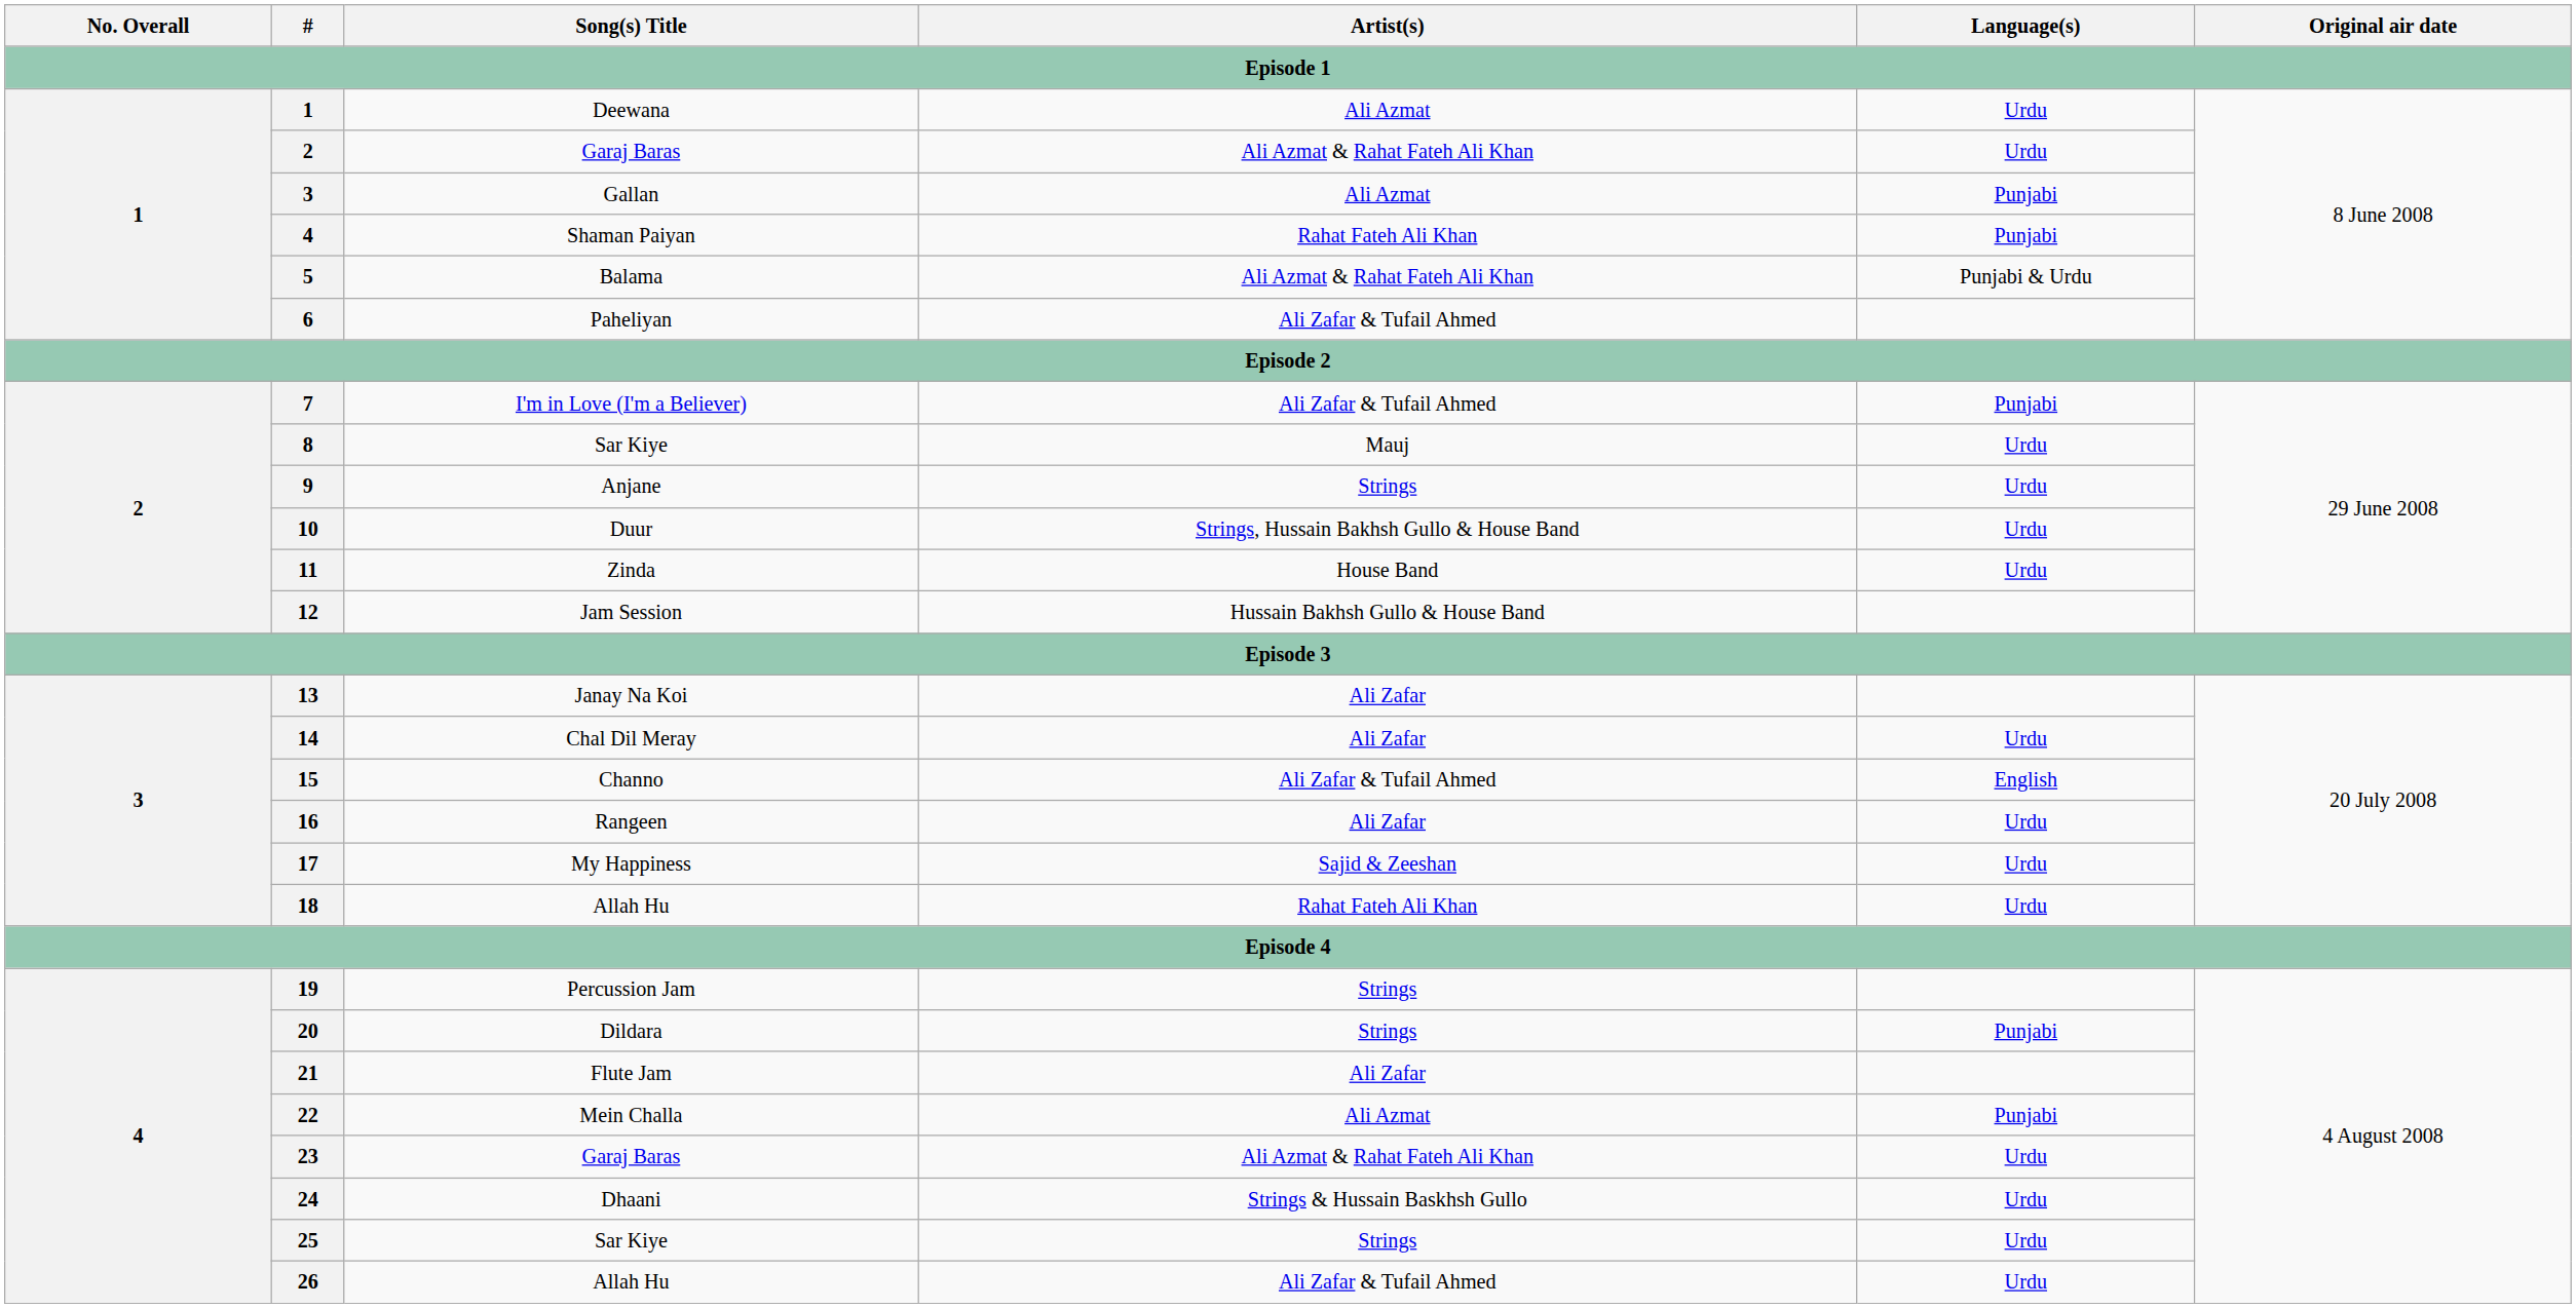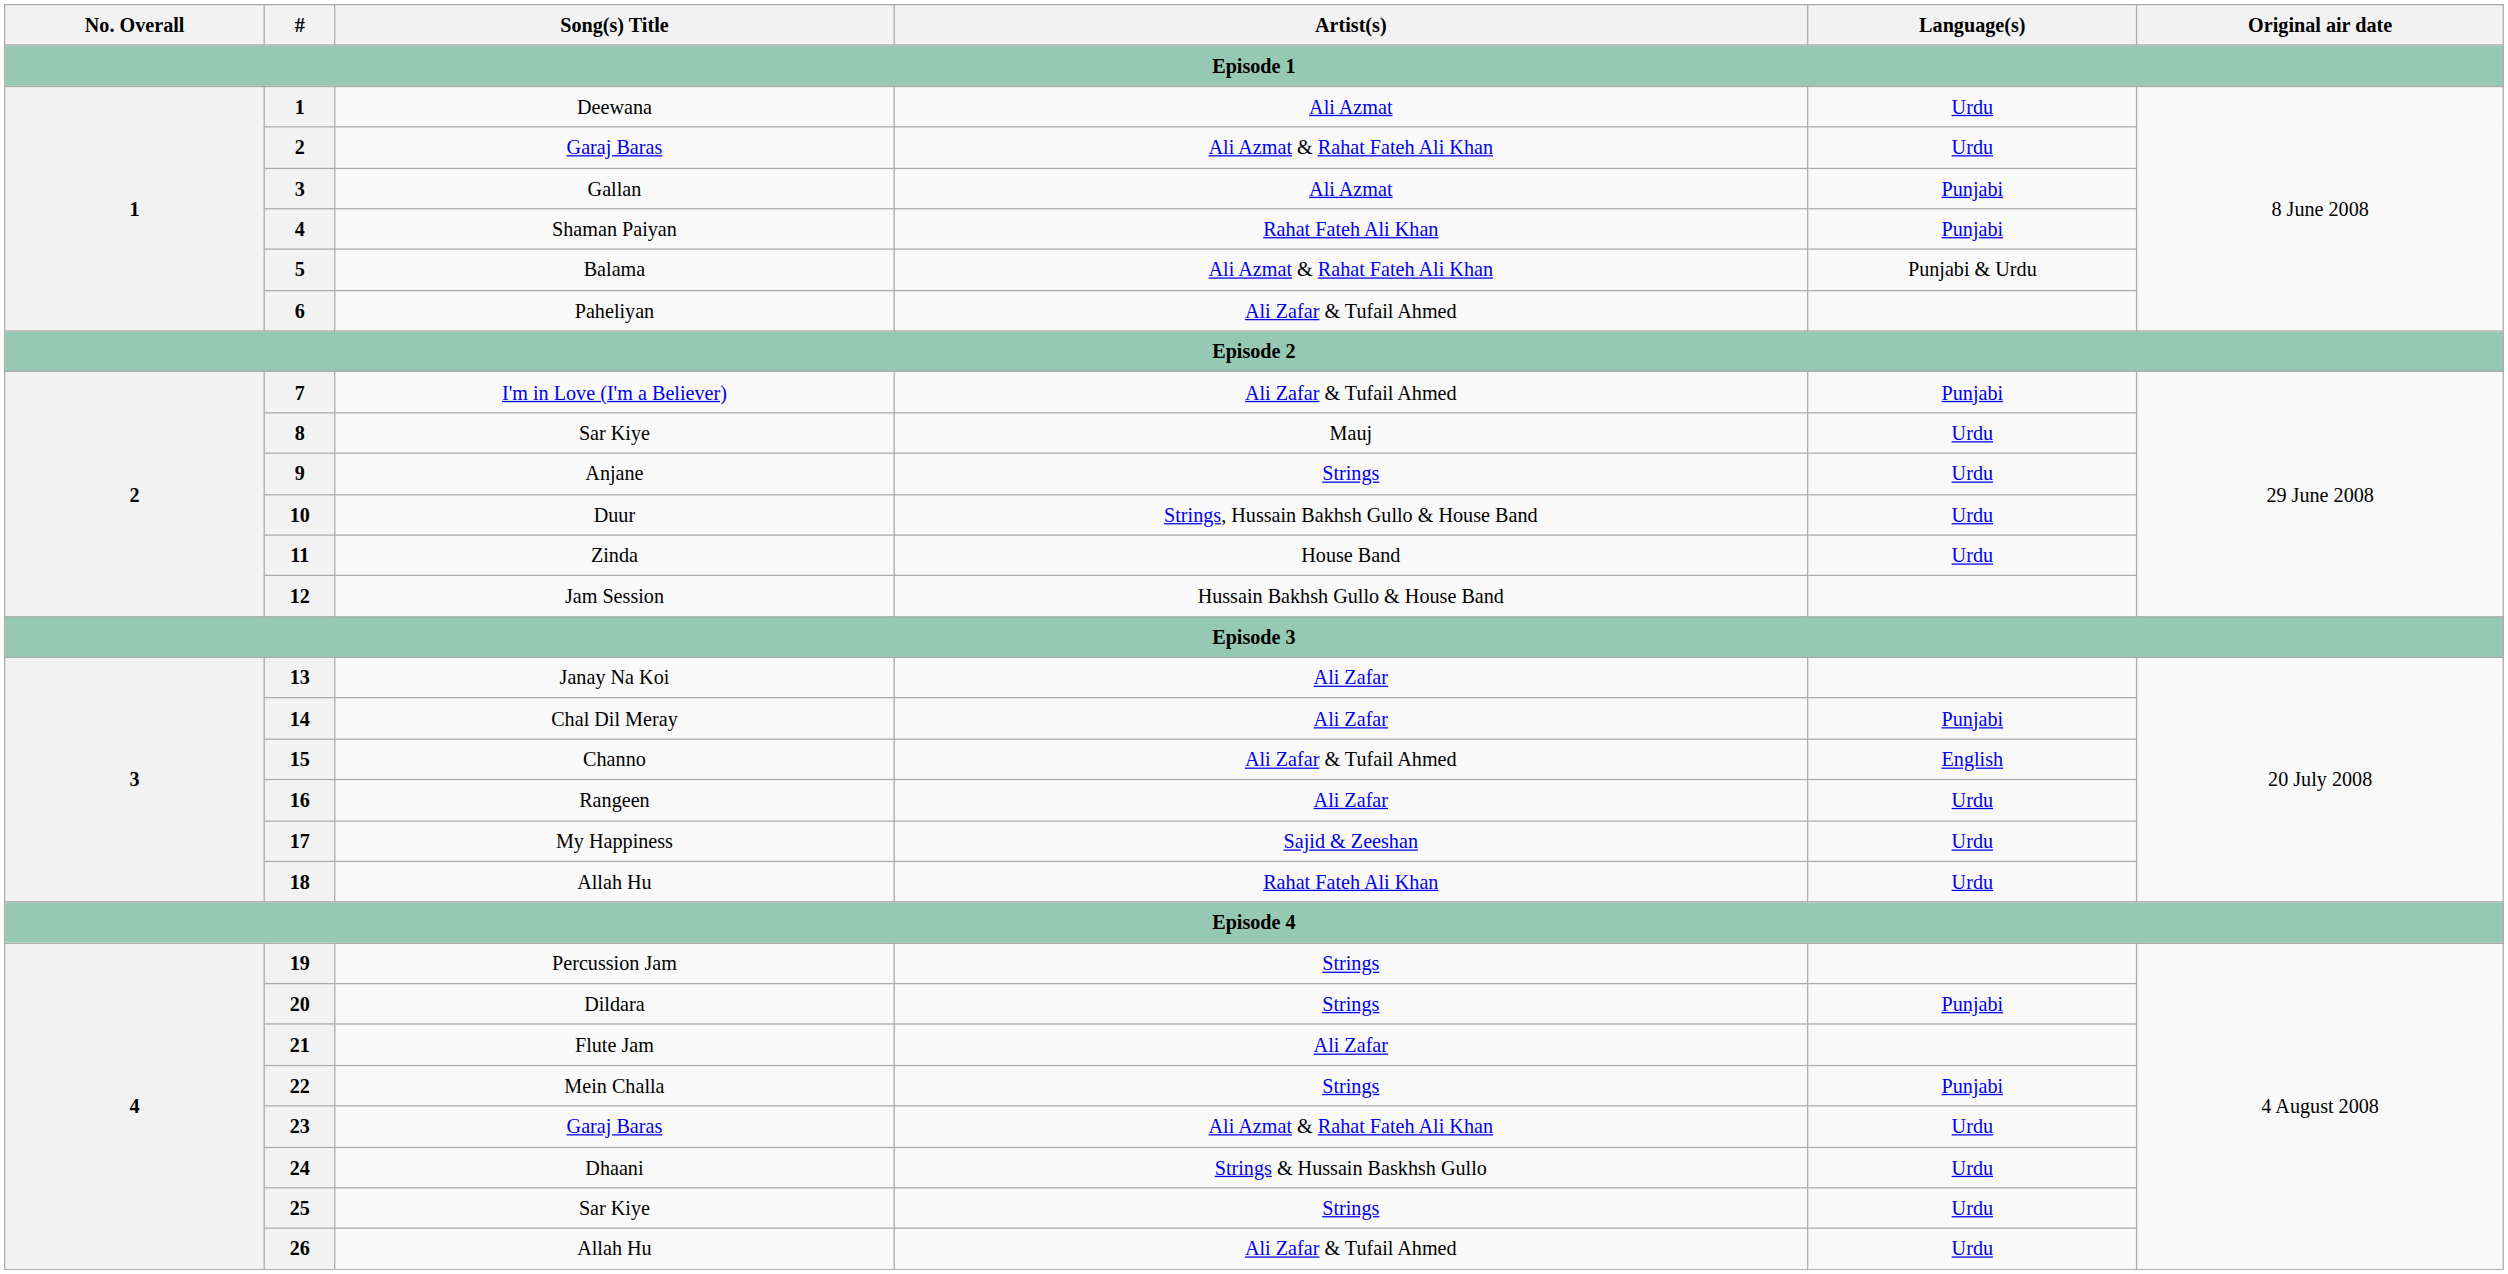 <table class="wikitable" style="text-align:center; font-size:100%; line-height:25px; width:100%;">
 <tr>
 <th>No. Overall</th>
 <th>#</th>
 <th>Song(s) Title</th>
 <th>Artist(s)</th>
 <th>Language(s)</th>
 <th>Original air date</th>
 </tr>
 <tr>
 <th colspan="6" style="background:#96C9B3;color:black">Episode 1</th>
 </tr>
 <tr>
 <th rowspan="6">1</th>
 <th>1</th>
 <td>Deewana</td>
 <td><a href='#'>Ali Azmat</a></td>
 <td><a href='#'>Urdu</a></td>
 <td rowspan="6">8 June 2008</td>
 </tr>
 <tr>
 <th>2</th>
 <td><a href='#'>Garaj Baras</a></td>
 <td><a href='#'>Ali Azmat</a> & <a href='#'>Rahat Fateh Ali Khan</a></td>
 <td><a href='#'>Urdu</a></td>
 </tr>
 <tr>
 <th>3</th>
 <td>Gallan</td>
 <td><a href='#'>Ali Azmat</a></td>
 <td><a href='#'>Punjabi</a></td>
 </tr>
 <tr>
 <th>4</th>
 <td>Shaman Paiyan</td>
 <td><a href='#'>Rahat Fateh Ali Khan</a></td>
 <td><a href='#'>Punjabi</a></td>
 </tr>
 <tr>
 <th>5</th>
 <td>Balama</td>
 <td><a href='#'>Ali Azmat</a> & <a href='#'>Rahat Fateh Ali Khan</a></td>
 <td>Punjabi & Urdu</td>
 </tr>
 <tr>
 <th>6</th>
 <td>Paheliyan</td>
 <td><a href='#'>Ali Zafar</a> & Tufail Ahmed</td>
 <td></td>
 </tr>
 <tr>
 <th colspan="6" style="background:#96C9B3;color:black">Episode 2</th>
 </tr>
 <tr>
 <th rowspan="6">2</th>
 <th>7</th>
 <td><a href='#'>I'm in Love (I'm a Believer)</a></td>
 <td><a href='#'>Ali Zafar</a> & Tufail Ahmed</td>
 <td><a href='#'>Punjabi</a></td>
 <td rowspan="6">29 June 2008</td>
 </tr>
 <tr>
 <th>8</th>
 <td>Sar Kiye</td>
 <td>Mauj</td>
 <td><a href='#'>Urdu</a></td>
 </tr>
 <tr>
 <th>9</th>
 <td>Anjane</td>
 <td><a href='#'>Strings</a></td>
 <td><a href='#'>Urdu</a></td>
 </tr>
 <tr>
 <th>10</th>
 <td>Duur</td>
 <td><a href='#'>Strings</a>, Hussain Bakhsh Gullo & House Band</td>
 <td><a href='#'>Urdu</a></td>
 </tr>
 <tr>
 <th>11</th>
 <td>Zinda</td>
 <td>House Band</td>
 <td><a href='#'>Urdu</a></td>
 </tr>
 <tr>
 <th>12</th>
 <td>Jam Session</td>
 <td>Hussain Bakhsh Gullo & House Band</td>
 <td></td>
 </tr>
 <tr>
 <th colspan="6" style="background:#96C9B3;color:black">Episode 3</th>
 </tr>
 <tr>
 <th rowspan="6">3</th>
 <th>13</th>
 <td>Janay Na Koi</td>
 <td><a href='#'>Ali Zafar</a></td>
 <td></td>
 <td rowspan="6">20 July 2008</td>
 </tr>
 <tr>
 <th>14</th>
 <td>Chal Dil Meray</td>
 <td><a href='#'>Ali Zafar</a></td>
-<td><a href='#'>Urdu</a></td>
+<td><a href='#'>Punjabi</a></td>
 </tr>
 <tr>
 <th>15</th>
 <td>Channo</td>
 <td><a href='#'>Ali Zafar</a> & Tufail Ahmed</td>
 <td><a href='#'>English</a></td>
 </tr>
 <tr>
 <th>16</th>
 <td>Rangeen</td>
 <td><a href='#'>Ali Zafar</a></td>
 <td><a href='#'>Urdu</a></td>
 </tr>
 <tr>
 <th>17</th>
 <td>My Happiness</td>
 <td><a href='#'>Sajid & Zeeshan</a></td>
 <td><a href='#'>Urdu</a></td>
 </tr>
 <tr>
 <th>18</th>
 <td>Allah Hu</td>
 <td><a href='#'>Rahat Fateh Ali Khan</a></td>
 <td><a href='#'>Urdu</a></td>
 </tr>
 <tr>
 <th colspan="6" style="background:#96C9B3;color:black">Episode 4</th>
 </tr>
 <tr>
 <th rowspan="8">4</th>
 <th>19</th>
 <td>Percussion Jam</td>
 <td><a href='#'>Strings</a></td>
 <td></td>
 <td rowspan="8">4 August 2008</td>
 </tr>
 <tr>
 <th>20</th>
 <td>Dildara</td>
 <td><a href='#'>Strings</a></td>
 <td><a href='#'>Punjabi</a></td>
 </tr>
 <tr>
 <th>21</th>
 <td>Flute Jam</td>
 <td><a href='#'>Ali Zafar</a></td>
 <td></td>
 </tr>
 <tr>
 <th>22</th>
 <td>Mein Challa</td>
-<td><a href='#'>Ali Azmat</a></td>
+<td><a href='#'>Strings</a></td>
 <td><a href='#'>Punjabi</a></td>
 </tr>
 <tr>
 <th>23</th>
 <td><a href='#'>Garaj Baras</a></td>
 <td><a href='#'>Ali Azmat</a> & <a href='#'>Rahat Fateh Ali Khan</a></td>
 <td><a href='#'>Urdu</a></td>
 </tr>
 <tr>
 <th>24</th>
 <td>Dhaani</td>
 <td><a href='#'>Strings</a> & Hussain Baskhsh Gullo</td>
 <td><a href='#'>Urdu</a></td>
 </tr>
 <tr>
 <th>25</th>
 <td>Sar Kiye</td>
 <td><a href='#'>Strings</a></td>
 <td><a href='#'>Urdu</a></td>
 </tr>
 <tr>
 <th>26</th>
 <td>Allah Hu</td>
 <td><a href='#'>Ali Zafar</a> & Tufail Ahmed</td>
 <td><a href='#'>Urdu</a></td>
 </tr>
 </table>
